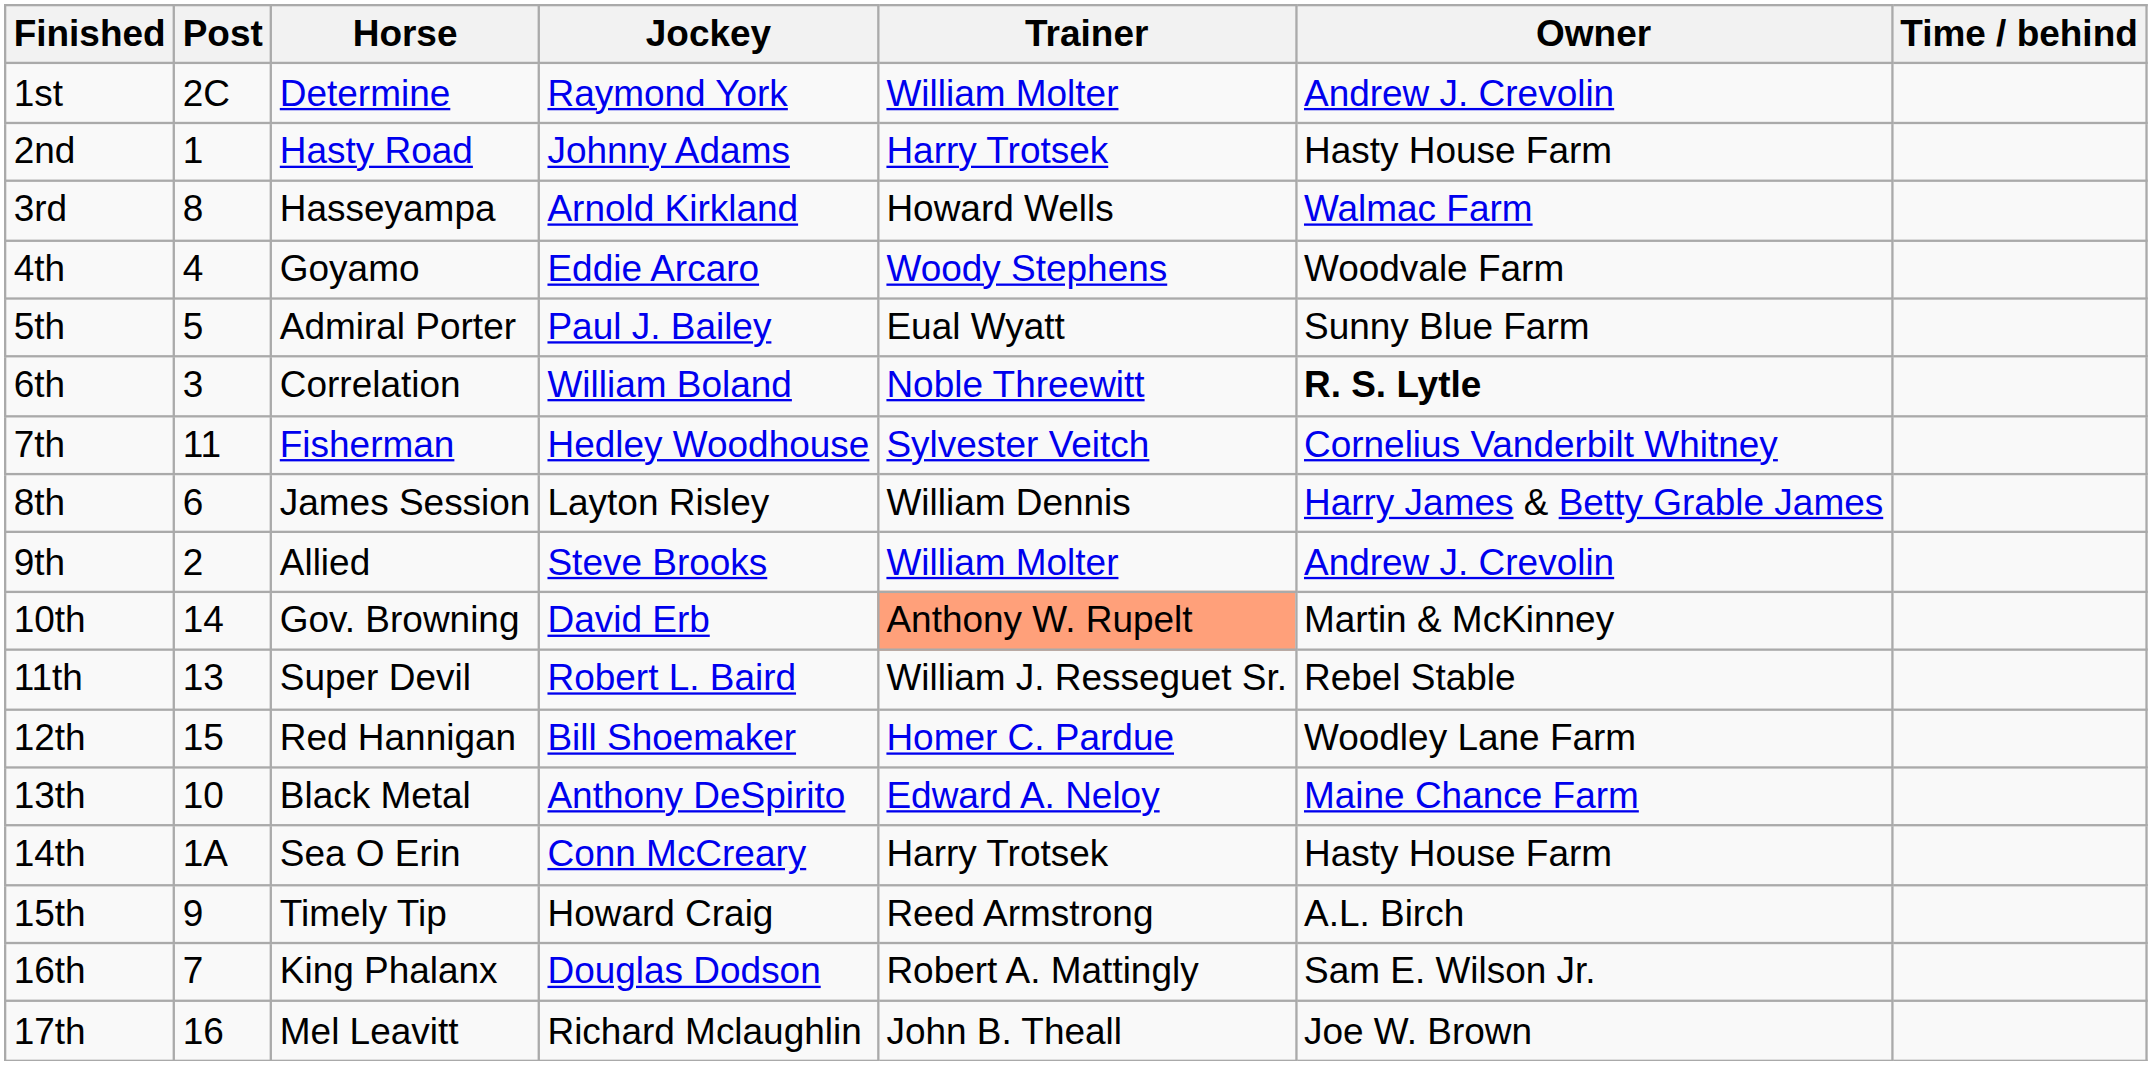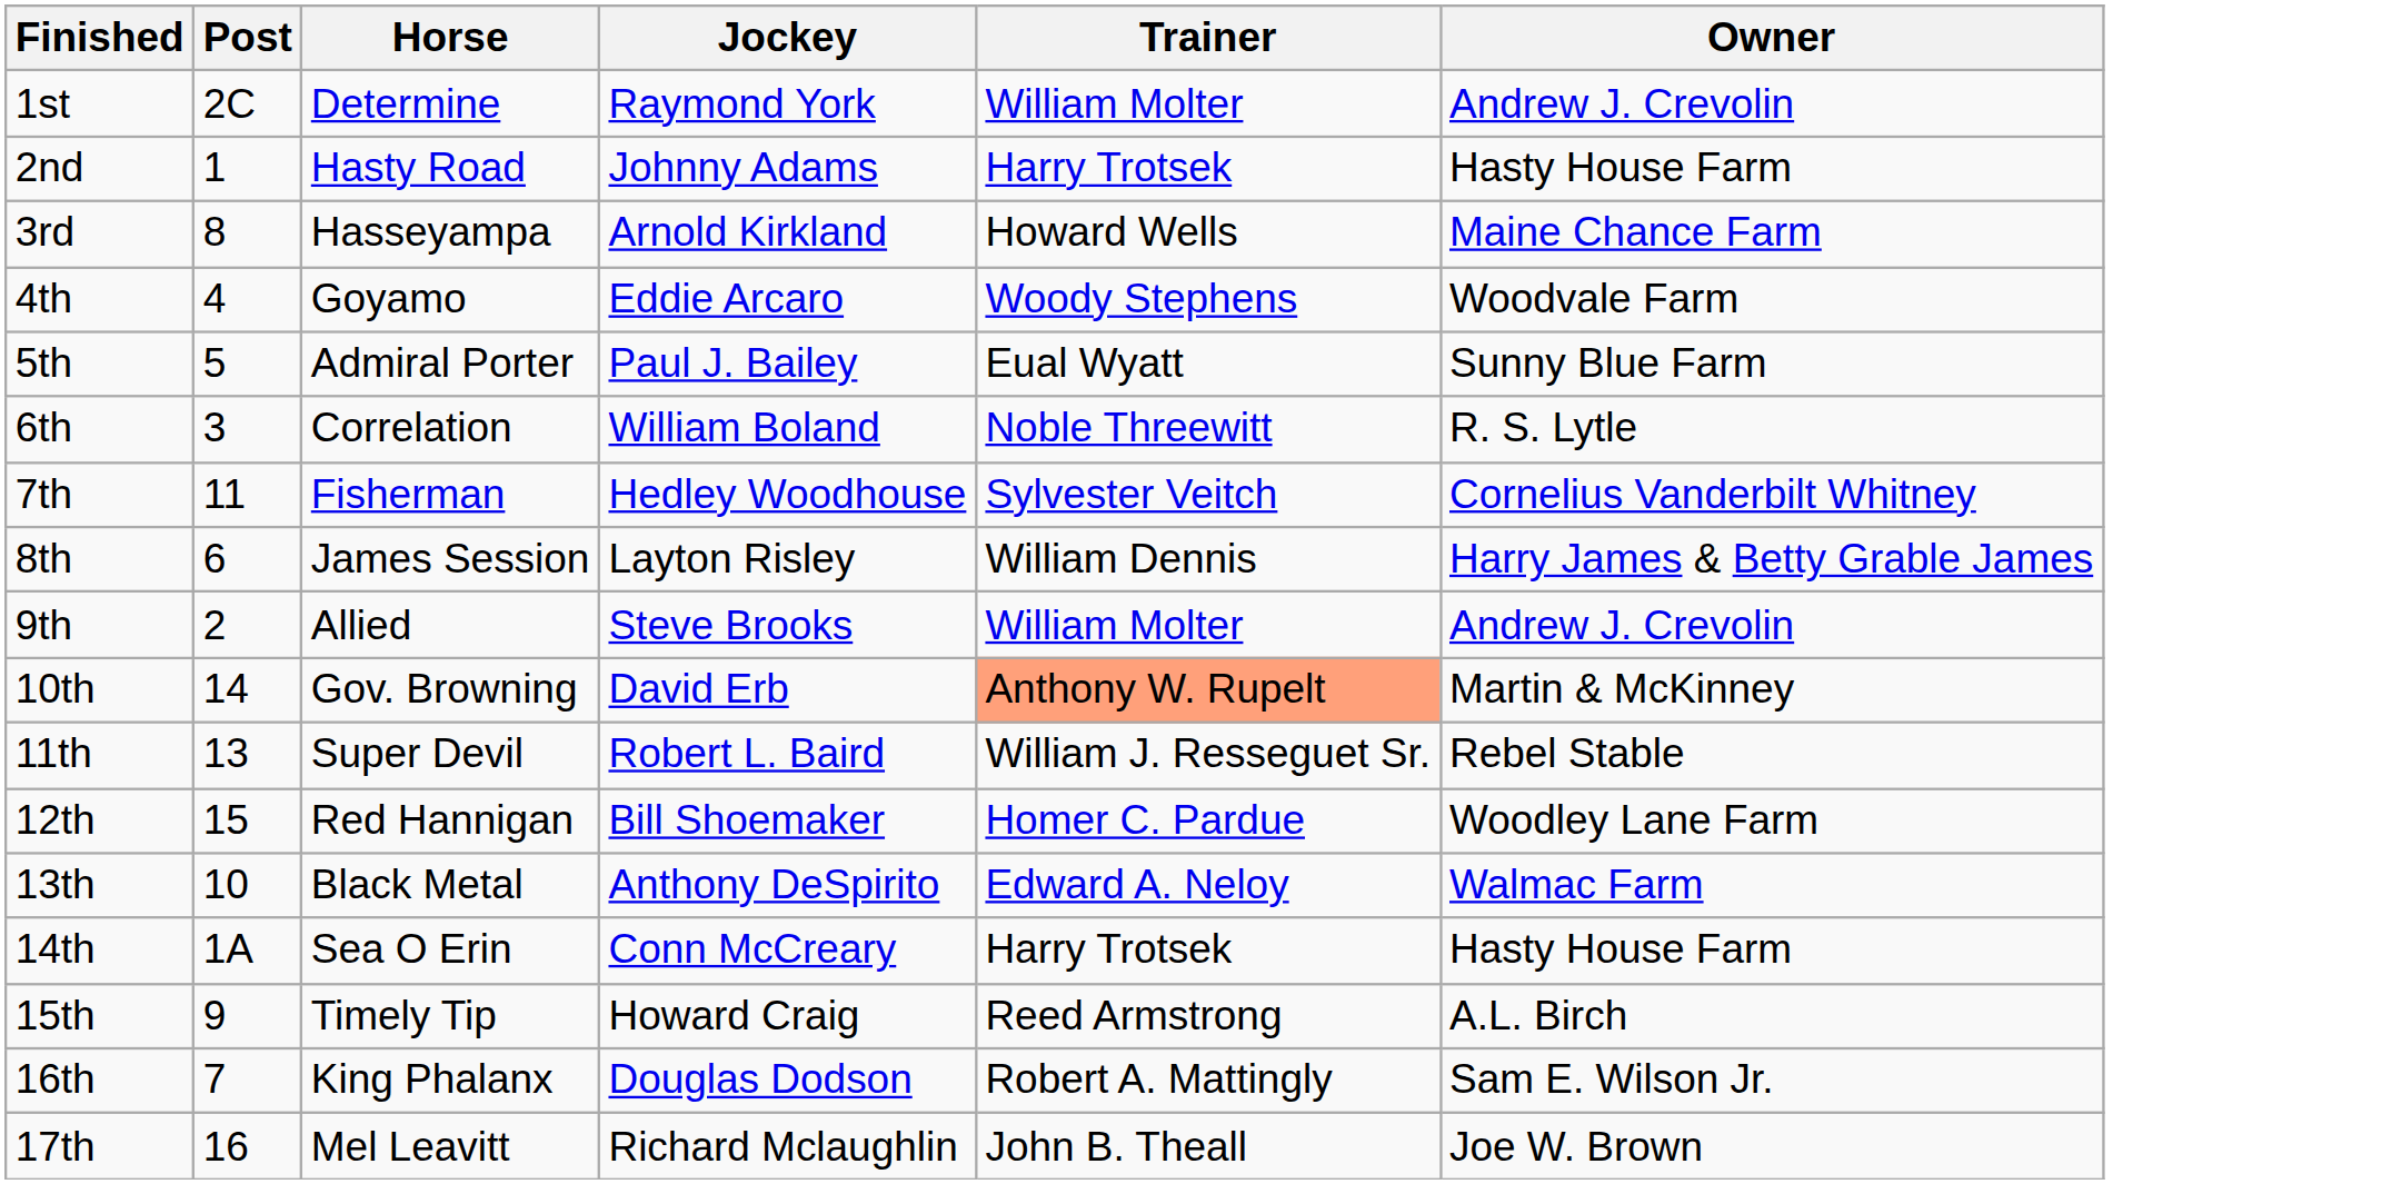 <table class="wikitable">
 <tr>
 <th>Finished</th>
 <th>Post</th>
 <th>Horse</th>
 <th>Jockey</th>
 <th>Trainer</th>
 <th>Owner</th>
-<th>Time / behind</th>
 </tr>
 <tr>
 <td>1st</td>
 <td>2C</td>
 <td><a href='#'>Determine</a></td>
 <td><a href='#'>Raymond York</a></td>
 <td><a href='#'>William Molter</a></td>
 <td><a href='#'>Andrew J. Crevolin</a></td>
-<td></td>
 </tr>
 <tr>
 <td>2nd</td>
 <td>1</td>
 <td><a href='#'>Hasty Road</a></td>
 <td><a href='#'>Johnny Adams</a></td>
 <td><a href='#'>Harry Trotsek</a></td>
 <td>Hasty House Farm</td>
-<td></td>
 </tr>
 <tr>
 <td>3rd</td>
 <td>8</td>
 <td>Hasseyampa</td>
 <td><a href='#'>Arnold Kirkland</a></td>
 <td>Howard Wells</td>
-<td><a href='#'>Walmac Farm</a></td>
-<td></td>
+<td><a href='#'>Maine Chance Farm</a></td>
 </tr>
 <tr>
 <td>4th</td>
 <td>4</td>
 <td>Goyamo</td>
 <td><a href='#'>Eddie Arcaro</a></td>
 <td><a href='#'>Woody Stephens</a></td>
 <td>Woodvale Farm</td>
-<td></td>
 </tr>
 <tr>
 <td>5th</td>
 <td>5</td>
 <td>Admiral Porter</td>
 <td><a href='#'>Paul J. Bailey</a></td>
 <td>Eual Wyatt</td>
 <td>Sunny Blue Farm</td>
-<td></td>
 </tr>
 <tr>
 <td>6th</td>
 <td>3</td>
 <td>Correlation</td>
 <td><a href='#'>William Boland</a></td>
 <td><a href='#'>Noble Threewitt</a></td>
-<td><strong>R. S. Lytle</strong></td>
-<td></td>
+<td>R. S. Lytle</td>
 </tr>
 <tr>
 <td>7th</td>
 <td>11</td>
 <td><a href='#'>Fisherman</a></td>
 <td><a href='#'>Hedley Woodhouse</a></td>
 <td><a href='#'>Sylvester Veitch</a></td>
 <td><a href='#'>Cornelius Vanderbilt Whitney</a></td>
-<td></td>
 </tr>
 <tr>
 <td>8th</td>
 <td>6</td>
 <td>James Session</td>
 <td>Layton Risley</td>
 <td>William Dennis</td>
 <td><a href='#'>Harry James</a> & <a href='#'>Betty Grable James</a></td>
-<td></td>
 </tr>
 <tr>
 <td>9th</td>
 <td>2</td>
 <td>Allied</td>
 <td><a href='#'>Steve Brooks</a></td>
 <td><a href='#'>William Molter</a></td>
 <td><a href='#'>Andrew J. Crevolin</a></td>
-<td></td>
 </tr>
 <tr>
 <td>10th</td>
 <td>14</td>
 <td>Gov. Browning</td>
 <td><a href='#'>David Erb</a></td>
 <td style="background: lightsalmon;">Anthony W. Rupelt</td>
 <td>Martin & McKinney</td>
-<td></td>
 </tr>
 <tr>
 <td>11th</td>
 <td>13</td>
 <td>Super Devil</td>
 <td><a href='#'>Robert L. Baird</a></td>
 <td>William J. Resseguet Sr.</td>
 <td>Rebel Stable</td>
-<td></td>
 </tr>
 <tr>
 <td>12th</td>
 <td>15</td>
 <td>Red Hannigan</td>
 <td><a href='#'>Bill Shoemaker</a></td>
 <td><a href='#'>Homer C. Pardue</a></td>
 <td>Woodley Lane Farm</td>
-<td></td>
 </tr>
 <tr>
 <td>13th</td>
 <td>10</td>
 <td>Black Metal</td>
 <td><a href='#'>Anthony DeSpirito</a></td>
 <td><a href='#'>Edward A. Neloy</a></td>
-<td><a href='#'>Maine Chance Farm</a></td>
-<td></td>
+<td><a href='#'>Walmac Farm</a></td>
 </tr>
 <tr>
 <td>14th</td>
 <td>1A</td>
 <td>Sea O Erin</td>
 <td><a href='#'>Conn McCreary</a></td>
 <td>Harry Trotsek</td>
 <td>Hasty House Farm</td>
-<td></td>
 </tr>
 <tr>
 <td>15th</td>
 <td>9</td>
 <td>Timely Tip</td>
 <td>Howard Craig</td>
 <td>Reed Armstrong</td>
 <td>A.L. Birch</td>
-<td></td>
 </tr>
 <tr>
 <td>16th</td>
 <td>7</td>
 <td>King Phalanx</td>
 <td><a href='#'>Douglas Dodson</a></td>
 <td>Robert A. Mattingly</td>
 <td>Sam E. Wilson Jr.</td>
-<td></td>
 </tr>
 <tr>
 <td>17th</td>
 <td>16</td>
 <td>Mel Leavitt</td>
 <td>Richard Mclaughlin</td>
 <td>John B. Theall</td>
 <td>Joe W. Brown</td>
-<td></td>
 </tr>
 </table>
